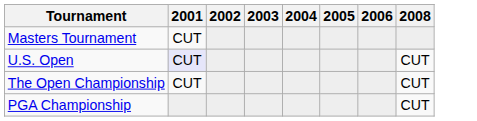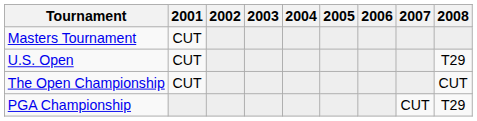 <table class="wikitable" style="font-size:95%;text-align:center;">
 <tr>
 <th>Tournament</th>
 <th>2001</th>
 <th>2002</th>
 <th>2003</th>
 <th>2004</th>
 <th>2005</th>
 <th>2006</th>
+<th>2007</th>
 <th>2008</th>
 </tr>
 <tr>
 <td align=left><a href='#'>Masters Tournament</a></td>
 <td>CUT</td>
 <td style="background:#eeeeee;"></td>
 <td style="background:#eeeeee;"></td>
 <td style="background:#eeeeee;"></td>
 <td style="background:#eeeeee;"></td>
 <td style="background:#eeeeee;"></td>
 <td style="background:#eeeeee;"></td>
+<td style="background:#eeeeee;"></td>
 </tr>
 <tr>
 <td align=left><a href='#'>U.S. Open</a></td>
-<td style="background: lavender;">CUT</td>
+<td>CUT</td>
 <td style="background:#eeeeee;"></td>
 <td style="background:#eeeeee;"></td>
 <td style="background:#eeeeee;"></td>
 <td style="background:#eeeeee;"></td>
 <td style="background:#eeeeee;"></td>
-<td>CUT</td>
+<td style="background:#eeeeee;"></td>
+<td>T29</td>
 </tr>
 <tr>
 <td align=left><a href='#'>The Open Championship</a></td>
 <td>CUT</td>
+<td style="background:#eeeeee;"></td>
 <td style="background:#eeeeee;"></td>
 <td style="background:#eeeeee;"></td>
 <td style="background:#eeeeee;"></td>
 <td style="background:#eeeeee;"></td>
 <td style="background:#eeeeee;"></td>
 <td>CUT</td>
 </tr>
 <tr>
 <td align=left><a href='#'>PGA Championship</a></td>
 <td style="background:#eeeeee;"></td>
 <td style="background:#eeeeee;"></td>
 <td style="background:#eeeeee;"></td>
 <td style="background:#eeeeee;"></td>
 <td style="background:#eeeeee;"></td>
 <td style="background:#eeeeee;"></td>
 <td>CUT</td>
+<td>T29</td>
 </tr>
 </table>
